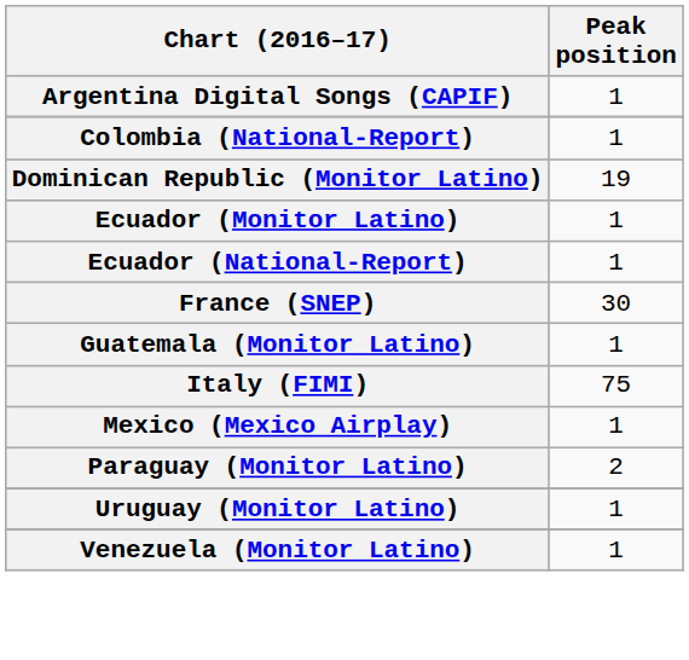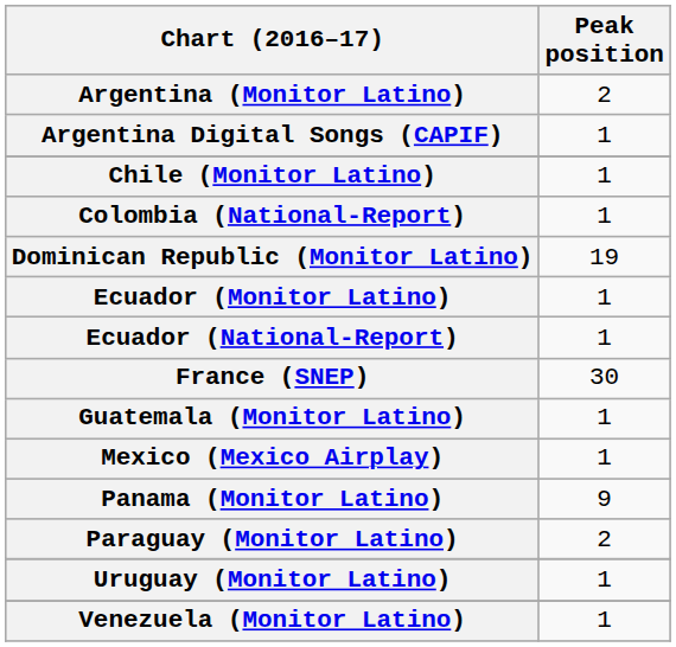 <table class="wikitable sortable plainrowheaders" style="text-align:center">
 <tr>
 <th>Chart (2016–17)</th>
 <th>Peak<br>position</th>
 </tr>
 <tr>
+<th scope="row">Argentina (<a href='#'>Monitor Latino</a>)</th>
+<td>2</td>
+</tr>
+<tr>
 <th scope="row">Argentina Digital Songs (<a href='#'>CAPIF</a>)</th>
 <td>1</td>
 </tr>
 <tr>
+</tr>
+<tr>
+<th scope="row">Chile (<a href='#'>Monitor Latino</a>)</th>
+<td>1</td>
 </tr>
 <tr>
 <th scope="row">Colombia (<a href='#'>National-Report</a>)</th>
 <td>1</td>
 </tr>
 <tr>
 <th scope="row">Dominican Republic (<a href='#'>Monitor Latino</a>)</th>
 <td>19</td>
 </tr>
 <tr>
 <th scope="row">Ecuador (<a href='#'>Monitor Latino</a>)</th>
 <td>1</td>
 </tr>
 <tr>
 <th scope="row">Ecuador (<a href='#'>National-Report</a>)</th>
 <td>1</td>
 </tr>
 <tr>
 <th scope="row">France (<a href='#'>SNEP</a>)</th>
 <td>30</td>
 </tr>
 <tr>
 <th scope="row">Guatemala (<a href='#'>Monitor Latino</a>)</th>
 <td>1</td>
 </tr>
 <tr>
-<th scope="row">Italy (<a href='#'>FIMI</a>)</th>
-<td>75</td>
+<th scope="row">Mexico (<a href='#'>Mexico Airplay</a>)</th>
+<td style="text-align:center;">1</td>
 </tr>
 <tr>
-<th scope="row">Mexico (<a href='#'>Mexico Airplay</a>)</th>
-<td style="text-align:center;">1</td>
+<th scope="row">Panama (<a href='#'>Monitor Latino</a>)</th>
+<td>9</td>
 </tr>
 <tr>
 <th scope="row">Paraguay (<a href='#'>Monitor Latino</a>)</th>
 <td>2</td>
 </tr>
 <tr>
 </tr>
 <tr>
 </tr>
 <tr>
 </tr>
 <tr>
 </tr>
 <tr>
 <th scope="row">Uruguay (<a href='#'>Monitor Latino</a>)</th>
 <td>1</td>
 </tr>
 <tr>
 </tr>
 <tr>
 </tr>
 <tr>
 </tr>
 <tr>
 </tr>
 <tr>
 </tr>
 <tr>
 <th scope="row">Venezuela (<a href='#'>Monitor Latino</a>)</th>
 <td>1</td>
 </tr>
 </table>
